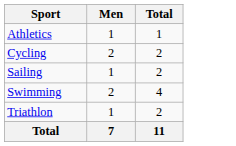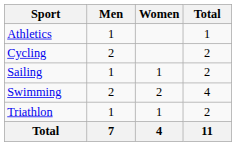 <table class="wikitable sortable" style="text-align:center;">
 <tr>
 <th width=100>Sport</th>
 <th width=55>Men</th>
+<th width=55>Women</th>
 <th width=55>Total</th>
 </tr>
 <tr>
 <td align=left><a href='#'>Athletics</a></td>
 <td>1</td>
+<td></td>
 <td>1</td>
 </tr>
 <tr>
 <td align=left><a href='#'>Cycling</a></td>
 <td>2</td>
+<td></td>
 <td>2</td>
 </tr>
 <tr>
 <td align=left><a href='#'>Sailing</a></td>
+<td>1</td>
 <td>1</td>
 <td>2</td>
 </tr>
 <tr>
 <td align=left><a href='#'>Swimming</a></td>
 <td>2</td>
+<td>2</td>
 <td>4</td>
 </tr>
 <tr>
 <td align=left><a href='#'>Triathlon</a></td>
+<td>1</td>
 <td>1</td>
 <td>2</td>
 </tr>
 <tr>
 <th>Total</th>
 <th>7</th>
+<th>4</th>
 <th>11</th>
 </tr>
 </table>
